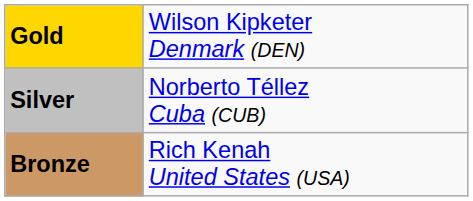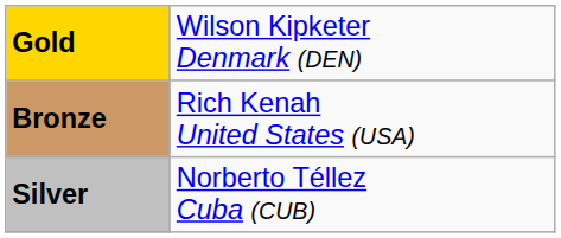 <table class="wikitable" width=25%>
 <tr>
 <td bgcolor="gold"><strong>Gold</strong></td>
 <td> <a href='#'>Wilson Kipketer</a><br><em><a href='#'>Denmark</a> <small>(DEN)</small></em></td>
 </tr>
 <tr>
+<td bgcolor="CC9966"><strong>Bronze</strong></td>
+<td> <a href='#'>Rich Kenah</a><br><em><a href='#'>United States</a> <small>(USA)</small></em></td>
+</tr>
+<tr>
 <td bgcolor="silver"><strong>Silver</strong></td>
 <td> <a href='#'>Norberto Téllez</a><br><em><a href='#'>Cuba</a> <small>(CUB)</small></em></td>
 </tr>
-<tr>
-<td bgcolor="CC9966"><strong>Bronze</strong></td>
-<td> <a href='#'>Rich Kenah</a><br><em><a href='#'>United States</a> <small>(USA)</small></em></td>
-</tr>
 </table>
